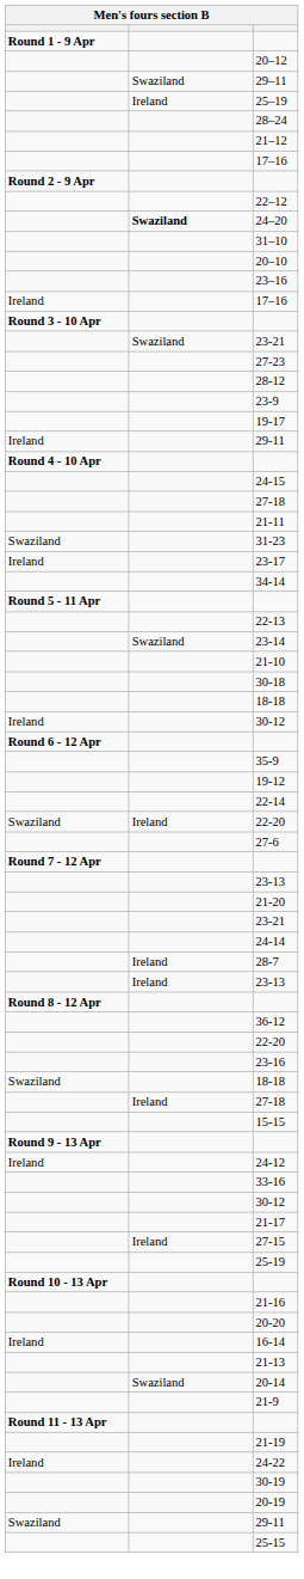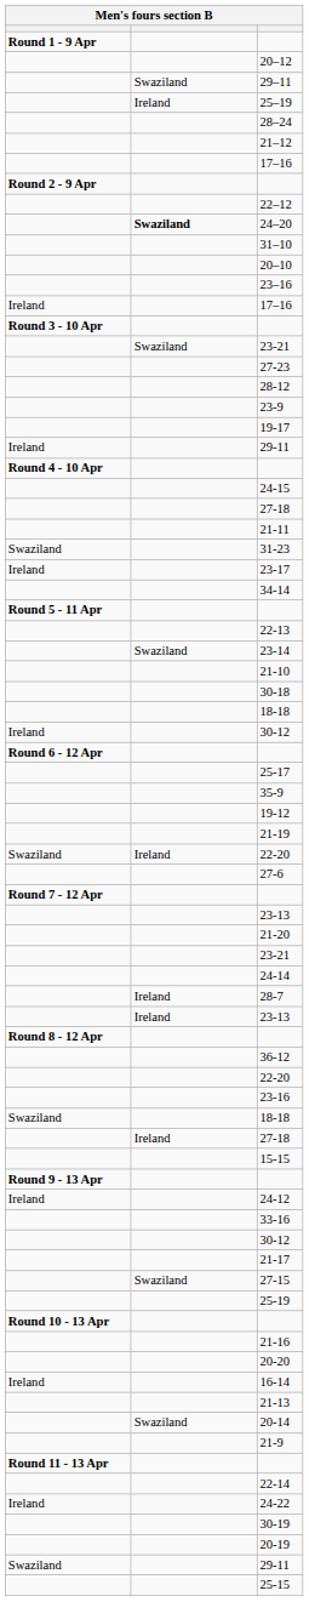 <table class="wikitable">
 <tr>
 <th colspan="3">Men's fours section B</th>
 </tr>
 <tr>
 <th width=150></th>
 <th width=150></th>
 <th width=50></th>
 </tr>
 <tr>
 <td><strong>Round 1 - 9 Apr</strong></td>
 <td></td>
 <td></td>
 </tr>
 <tr>
 <td></td>
 <td></td>
 <td>20–12</td>
 </tr>
 <tr>
 <td></td>
 <td> Swaziland</td>
 <td>29–11</td>
 </tr>
 <tr>
 <td></td>
 <td> Ireland</td>
 <td>25–19</td>
 </tr>
 <tr>
 <td></td>
 <td></td>
 <td>28–24</td>
 </tr>
 <tr>
 <td></td>
 <td></td>
 <td>21–12</td>
 </tr>
 <tr>
 <td></td>
 <td></td>
 <td>17–16</td>
 </tr>
 <tr>
 <td><strong>Round 2 - 9 Apr</strong></td>
 <td></td>
 <td></td>
 </tr>
 <tr>
 <td></td>
 <td></td>
 <td>22–12</td>
 </tr>
 <tr>
 <td></td>
 <td><strong> Swaziland</strong></td>
 <td>24–20</td>
 </tr>
 <tr>
 <td></td>
 <td></td>
 <td>31–10</td>
 </tr>
 <tr>
 <td></td>
 <td></td>
 <td>20–10</td>
 </tr>
 <tr>
 <td></td>
 <td></td>
 <td>23–16</td>
 </tr>
 <tr>
 <td> Ireland</td>
 <td></td>
 <td>17–16</td>
 </tr>
 <tr>
 <td><strong>Round 3 - 10 Apr</strong></td>
 <td></td>
 <td></td>
 </tr>
 <tr>
 <td></td>
 <td> Swaziland</td>
 <td>23-21</td>
 </tr>
 <tr>
 <td></td>
 <td></td>
 <td>27-23</td>
 </tr>
 <tr>
 <td></td>
 <td></td>
 <td>28-12</td>
 </tr>
 <tr>
 <td></td>
 <td></td>
 <td>23-9</td>
 </tr>
 <tr>
 <td></td>
 <td></td>
 <td>19-17</td>
 </tr>
 <tr>
 <td> Ireland</td>
 <td></td>
 <td>29-11</td>
 </tr>
 <tr>
 <td><strong>Round 4 - 10 Apr</strong></td>
 <td></td>
 <td></td>
 </tr>
 <tr>
 <td></td>
 <td></td>
 <td>24-15</td>
 </tr>
 <tr>
 <td></td>
 <td></td>
 <td>27-18</td>
 </tr>
 <tr>
 <td></td>
 <td></td>
 <td>21-11</td>
 </tr>
 <tr>
 <td> Swaziland</td>
 <td></td>
 <td>31-23</td>
 </tr>
 <tr>
 <td> Ireland</td>
 <td></td>
 <td>23-17</td>
 </tr>
 <tr>
 <td></td>
 <td></td>
 <td>34-14</td>
 </tr>
 <tr>
 <td><strong>Round 5 - 11 Apr</strong></td>
 <td></td>
 <td></td>
 </tr>
 <tr>
 <td></td>
 <td></td>
 <td>22-13</td>
 </tr>
 <tr>
 <td></td>
 <td> Swaziland</td>
 <td>23-14</td>
 </tr>
 <tr>
 <td></td>
 <td></td>
 <td>21-10</td>
 </tr>
 <tr>
 <td></td>
 <td></td>
 <td>30-18</td>
 </tr>
 <tr>
 <td></td>
 <td></td>
 <td>18-18</td>
 </tr>
 <tr>
 <td> Ireland</td>
 <td></td>
 <td>30-12</td>
 </tr>
 <tr>
 <td><strong>Round 6  - 12 Apr</strong></td>
 <td></td>
 <td></td>
 </tr>
 <tr>
 <td></td>
 <td></td>
+<td>25-17</td>
+</tr>
+<tr>
+<td></td>
+<td></td>
 <td>35-9</td>
 </tr>
 <tr>
 <td></td>
 <td></td>
 <td>19-12</td>
 </tr>
 <tr>
 <td></td>
 <td></td>
-<td>22-14</td>
+<td>21-19</td>
 </tr>
 <tr>
 <td> Swaziland</td>
 <td> Ireland</td>
 <td>22-20</td>
 </tr>
 <tr>
 <td></td>
 <td></td>
 <td>27-6</td>
 </tr>
 <tr>
 <td><strong>Round 7 - 12 Apr</strong></td>
 <td></td>
 <td></td>
 </tr>
 <tr>
 <td></td>
 <td></td>
 <td>23-13</td>
 </tr>
 <tr>
 <td></td>
 <td></td>
 <td>21-20</td>
 </tr>
 <tr>
 <td></td>
 <td></td>
 <td>23-21</td>
 </tr>
 <tr>
 <td></td>
 <td></td>
 <td>24-14</td>
 </tr>
 <tr>
 <td></td>
 <td> Ireland</td>
 <td>28-7</td>
 </tr>
 <tr>
 <td></td>
 <td> Ireland</td>
 <td>23-13</td>
 </tr>
 <tr>
 <td><strong>Round 8 - 12 Apr</strong></td>
 <td></td>
 <td></td>
 </tr>
 <tr>
 <td></td>
 <td></td>
 <td>36-12</td>
 </tr>
 <tr>
 <td></td>
 <td></td>
 <td>22-20</td>
 </tr>
 <tr>
 <td></td>
 <td></td>
 <td>23-16</td>
 </tr>
 <tr>
 <td> Swaziland</td>
 <td></td>
 <td>18-18</td>
 </tr>
 <tr>
 <td></td>
 <td> Ireland</td>
 <td>27-18</td>
 </tr>
 <tr>
 <td></td>
 <td></td>
 <td>15-15</td>
 </tr>
 <tr>
 <td><strong>Round 9 - 13 Apr</strong></td>
 <td></td>
 <td></td>
 </tr>
 <tr>
 <td> Ireland</td>
 <td></td>
 <td>24-12</td>
 </tr>
 <tr>
 <td></td>
 <td></td>
 <td>33-16</td>
 </tr>
 <tr>
 <td></td>
 <td></td>
 <td>30-12</td>
 </tr>
 <tr>
 <td></td>
 <td></td>
 <td>21-17</td>
 </tr>
 <tr>
 <td></td>
-<td> Ireland</td>
+<td> Swaziland</td>
 <td>27-15</td>
 </tr>
 <tr>
 <td></td>
 <td></td>
 <td>25-19</td>
 </tr>
 <tr>
 <td><strong>Round 10 - 13 Apr</strong></td>
 <td></td>
 <td></td>
 </tr>
 <tr>
 <td></td>
 <td></td>
 <td>21-16</td>
 </tr>
 <tr>
 <td></td>
 <td></td>
 <td>20-20</td>
 </tr>
 <tr>
 <td> Ireland</td>
 <td></td>
 <td>16-14</td>
 </tr>
 <tr>
 <td></td>
 <td></td>
 <td>21-13</td>
 </tr>
 <tr>
 <td></td>
 <td> Swaziland</td>
 <td>20-14</td>
 </tr>
 <tr>
 <td></td>
 <td></td>
 <td>21-9</td>
 </tr>
 <tr>
 <td><strong>Round 11 - 13 Apr</strong></td>
 <td></td>
 <td></td>
 </tr>
 <tr>
 <td></td>
 <td></td>
-<td>21-19</td>
+<td>22-14</td>
 </tr>
 <tr>
 <td> Ireland</td>
 <td></td>
 <td>24-22</td>
 </tr>
 <tr>
 <td></td>
 <td></td>
 <td>30-19</td>
 </tr>
 <tr>
 <td></td>
 <td></td>
 <td>20-19</td>
 </tr>
 <tr>
 <td> Swaziland</td>
 <td></td>
 <td>29-11</td>
 </tr>
 <tr>
 <td></td>
 <td></td>
 <td>25-15</td>
 </tr>
 </table>
